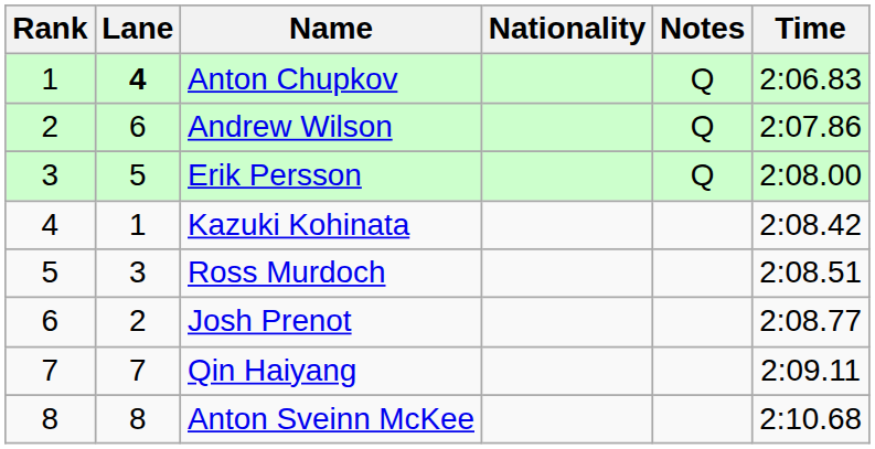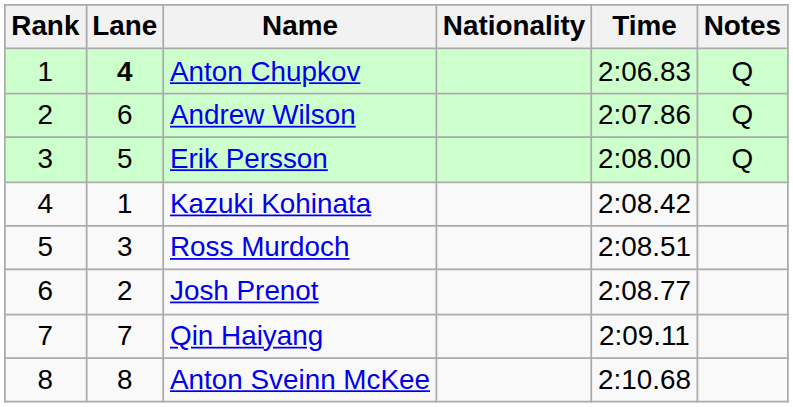 <table class="wikitable sortable" style="text-align:center">
 <tr>
 <th>Rank</th>
 <th>Lane</th>
 <th>Name</th>
 <th>Nationality</th>
+<th>Time</th>
 <th>Notes</th>
-<th>Time</th>
 </tr>
 <tr bgcolor=ccffcc>
 <td>1</td>
 <td><strong>4</strong></td>
 <td align=left><a href='#'>Anton Chupkov</a></td>
 <td align=left></td>
+<td>2:06.83</td>
 <td>Q</td>
-<td>2:06.83</td>
 </tr>
 <tr bgcolor=ccffcc>
 <td>2</td>
 <td>6</td>
 <td align=left><a href='#'>Andrew Wilson</a></td>
 <td align=left></td>
+<td>2:07.86</td>
 <td>Q</td>
-<td>2:07.86</td>
 </tr>
 <tr bgcolor=ccffcc>
 <td>3</td>
 <td>5</td>
 <td align=left><a href='#'>Erik Persson</a></td>
 <td align=left></td>
+<td>2:08.00</td>
 <td>Q</td>
-<td>2:08.00</td>
 </tr>
 <tr>
 <td>4</td>
 <td>1</td>
 <td align=left><a href='#'>Kazuki Kohinata</a></td>
 <td align=left></td>
+<td>2:08.42</td>
 <td></td>
-<td>2:08.42</td>
 </tr>
 <tr>
 <td>5</td>
 <td>3</td>
 <td align=left><a href='#'>Ross Murdoch</a></td>
 <td align=left></td>
+<td>2:08.51</td>
 <td></td>
-<td>2:08.51</td>
 </tr>
 <tr>
 <td>6</td>
 <td>2</td>
 <td align=left><a href='#'>Josh Prenot</a></td>
 <td align=left></td>
+<td>2:08.77</td>
 <td></td>
-<td>2:08.77</td>
 </tr>
 <tr>
 <td>7</td>
 <td>7</td>
 <td align=left><a href='#'>Qin Haiyang</a></td>
 <td align=left></td>
+<td>2:09.11</td>
 <td></td>
-<td>2:09.11</td>
 </tr>
 <tr>
 <td>8</td>
 <td>8</td>
 <td align=left><a href='#'>Anton Sveinn McKee</a></td>
 <td align=left></td>
+<td>2:10.68</td>
 <td></td>
-<td>2:10.68</td>
 </tr>
 </table>
